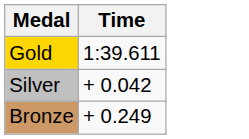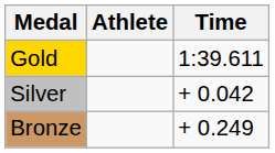 <table class="wikitable">
 <tr>
 <th>Medal</th>
+<th>Athlete</th>
 <th>Time</th>
 </tr>
 <tr>
 <td bgcolor="gold">Gold</td>
+<td></td>
 <td>1:39.611</td>
 </tr>
 <tr>
 <td bgcolor="silver">Silver</td>
+<td></td>
 <td>+ 0.042</td>
 </tr>
 <tr>
 <td bgcolor="CC9966">Bronze</td>
+<td></td>
 <td>+ 0.249</td>
 </tr>
 </table>
